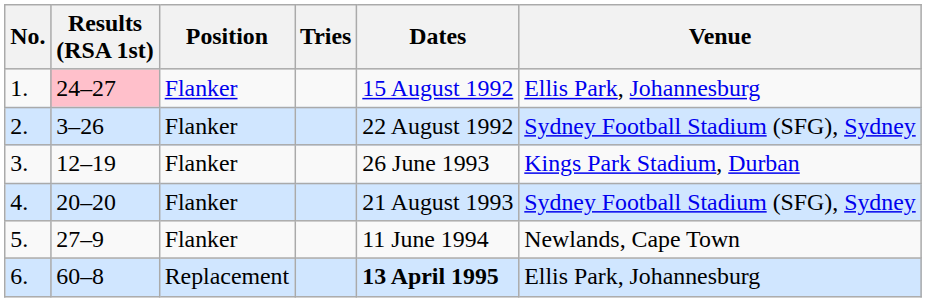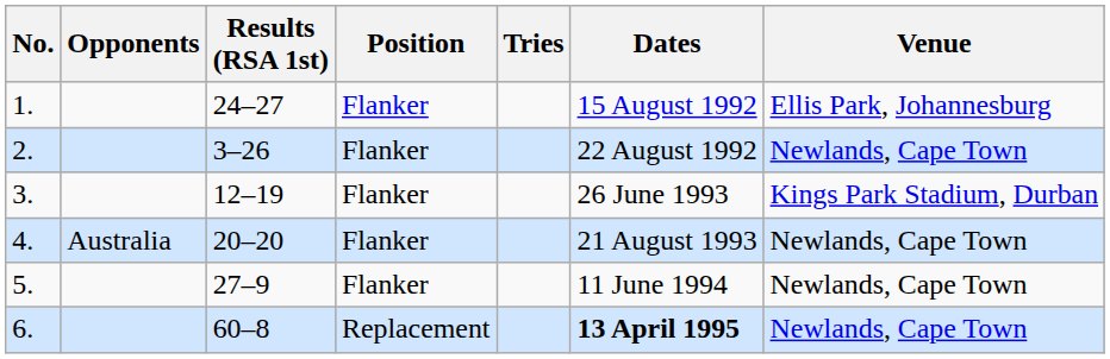 <table class="wikitable unsortable">
 <tr>
 <th>No.</th>
+<th>Opponents</th>
 <th>Results <br> (RSA 1st)</th>
 <th>Position</th>
 <th>Tries</th>
 <th>Dates</th>
 <th>Venue</th>
 </tr>
 <tr>
 <td>1.</td>
-<td style="background: pink;">24–27</td>
+<td></td>
+<td>24–27</td>
 <td><a href='#'>Flanker</a></td>
 <td></td>
 <td><a href='#'>15 August 1992</a></td>
 <td><a href='#'>Ellis Park</a>, <a href='#'>Johannesburg</a></td>
 </tr>
 <tr style="background: #D0E6FF;">
 <td>2.</td>
+<td></td>
 <td>3–26</td>
 <td>Flanker</td>
 <td></td>
 <td>22 August 1992</td>
-<td><a href='#'>Sydney Football Stadium</a> (SFG), <a href='#'>Sydney</a></td>
+<td><a href='#'>Newlands</a>, <a href='#'>Cape Town</a></td>
 </tr>
 <tr>
 <td>3.</td>
+<td></td>
 <td>12–19</td>
 <td>Flanker</td>
 <td></td>
 <td>26 June 1993</td>
 <td><a href='#'>Kings Park Stadium</a>, <a href='#'>Durban</a></td>
 </tr>
 <tr style="background: #D0E6FF;">
 <td>4.</td>
+<td> Australia</td>
 <td>20–20</td>
 <td>Flanker</td>
 <td></td>
 <td>21 August 1993</td>
-<td><a href='#'>Sydney Football Stadium</a> (SFG), <a href='#'>Sydney</a></td>
+<td>Newlands, Cape Town</td>
 </tr>
 <tr>
 <td>5.</td>
+<td></td>
 <td>27–9</td>
 <td>Flanker</td>
 <td></td>
 <td>11 June 1994</td>
 <td>Newlands, Cape Town</td>
 </tr>
 <tr style="background: #D0E6FF;">
 <td>6.</td>
+<td></td>
 <td>60–8</td>
 <td>Replacement</td>
 <td></td>
 <td><strong>13 April 1995</strong></td>
-<td>Ellis Park, Johannesburg</td>
+<td><a href='#'>Newlands</a>, <a href='#'>Cape Town</a></td>
 </tr>
 </table>
